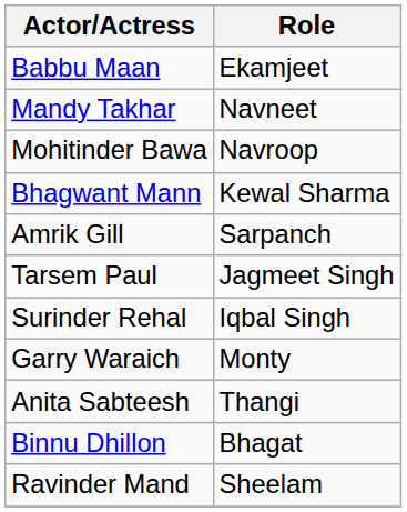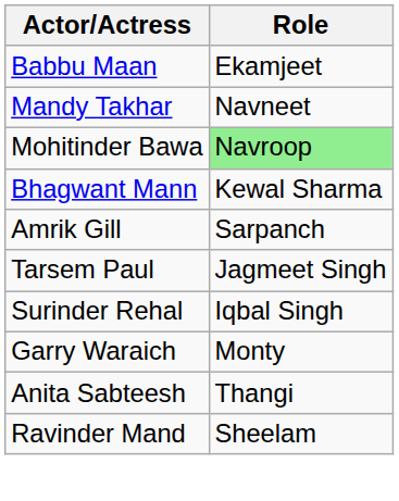 <table class="wikitable">
 <tr>
 <th>Actor/Actress</th>
 <th>Role</th>
 </tr>
 <tr>
 <td><a href='#'>Babbu Maan</a></td>
 <td>Ekamjeet</td>
 </tr>
 <tr>
 <td><a href='#'>Mandy Takhar</a></td>
 <td>Navneet</td>
 </tr>
 <tr>
 <td>Mohitinder Bawa</td>
-<td>Navroop</td>
+<td style="background: lightgreen;">Navroop</td>
 </tr>
 <tr>
 <td><a href='#'>Bhagwant Mann</a></td>
 <td>Kewal Sharma</td>
 </tr>
 <tr>
 <td>Amrik Gill</td>
 <td>Sarpanch</td>
 </tr>
 <tr>
 <td>Tarsem Paul</td>
 <td>Jagmeet Singh</td>
 </tr>
 <tr>
 <td>Surinder Rehal</td>
 <td>Iqbal Singh</td>
 </tr>
 <tr>
 <td>Garry Waraich</td>
 <td>Monty</td>
 </tr>
 <tr>
 <td>Anita Sabteesh</td>
 <td>Thangi</td>
 </tr>
 <tr>
-<td><a href='#'>Binnu Dhillon</a></td>
-<td>Bhagat</td>
-</tr>
-<tr>
 <td>Ravinder Mand</td>
 <td>Sheelam</td>
 </tr>
 </table>
